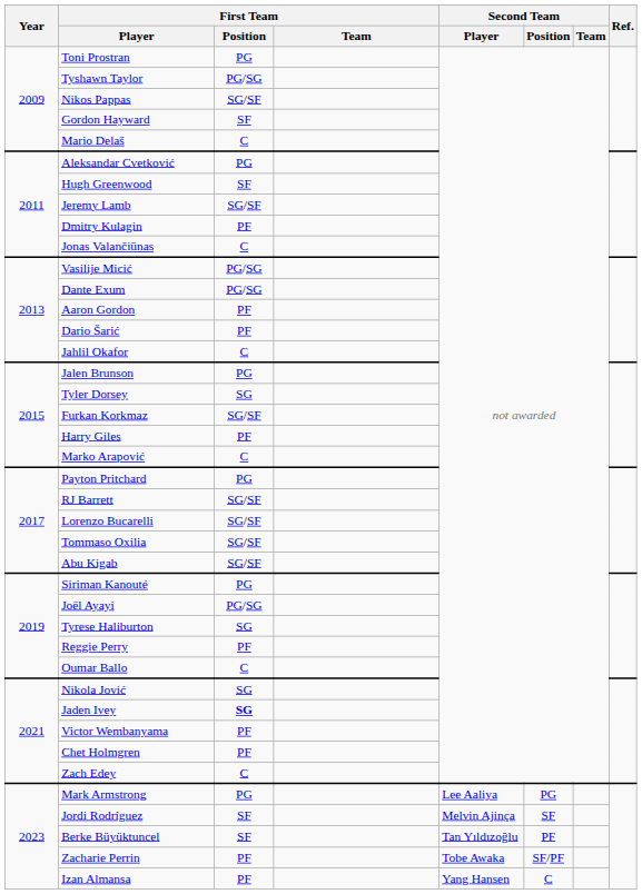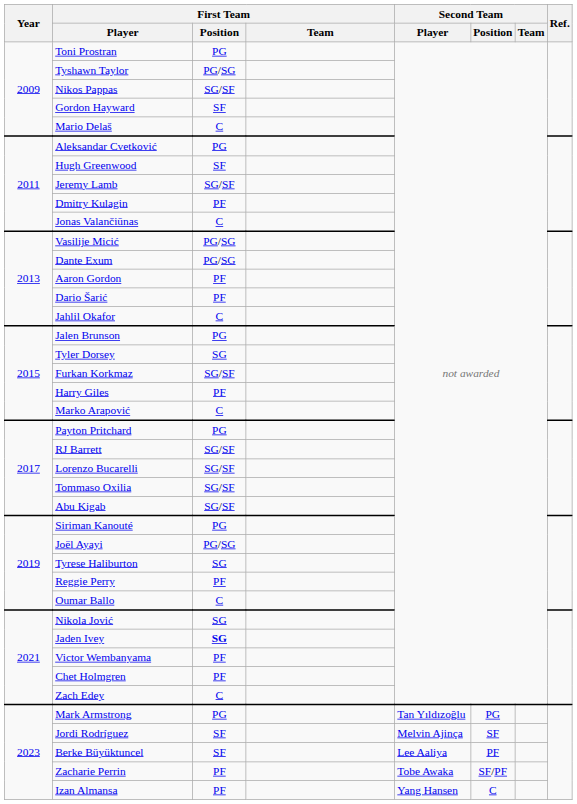 <table class="wikitable" style="width: 60%; text-align:center; font-size:95%">
 <tr>
 <th rowspan="2" width="10%">Year</th>
 <th colspan="3">First Team</th>
 <th colspan="3">Second Team</th>
 <th rowspan="2" width=5%>Ref.</th>
 </tr>
 <tr>
 <th width=30%>Player</th>
 <th width=10%>Position</th>
 <th width=35%>Team</th>
 <th width=30%>Player</th>
 <th width=10%>Position</th>
 <th width=35%>Team</th>
 </tr>
 <tr>
 <td rowspan=5><a href='#'>2009</a></td>
 <td align=left><a href='#'>Toni Prostran</a></td>
 <td align=center><a href='#'>PG</a></td>
 <td align=left></td>
 <td rowspan=35 colspan=3 style=color:#767676 align=center><em>not awarded</em></td>
 <td rowspan=5></td>
 </tr>
 <tr>
 <td align=left><a href='#'>Tyshawn Taylor</a></td>
 <td align=center><a href='#'>PG</a>/<a href='#'>SG</a></td>
 <td align=left></td>
 </tr>
 <tr>
 <td align=left><a href='#'>Nikos Pappas</a></td>
 <td align=center><a href='#'>SG</a>/<a href='#'>SF</a></td>
 <td align=left></td>
 </tr>
 <tr>
 <td align=left><a href='#'>Gordon Hayward</a></td>
 <td align=center><a href='#'>SF</a></td>
 <td align=left></td>
 </tr>
 <tr>
 <td align=left><a href='#'>Mario Delaš</a></td>
 <td align=center><a href='#'>C</a></td>
 <td align=left></td>
 </tr>
 <tr style = "border-top:2px solid black;">
 <td rowspan=5><a href='#'>2011</a></td>
 <td align=left><a href='#'>Aleksandar Cvetković</a></td>
 <td align=center><a href='#'>PG</a></td>
 <td align=left></td>
 <td rowspan=5></td>
 </tr>
 <tr>
 <td align=left><a href='#'>Hugh Greenwood</a></td>
 <td align=center><a href='#'>SF</a></td>
 <td align=left></td>
 </tr>
 <tr>
 <td align=left><a href='#'>Jeremy Lamb</a></td>
 <td align=center><a href='#'>SG</a>/<a href='#'>SF</a></td>
 <td align=left></td>
 </tr>
 <tr>
 <td align=left><a href='#'>Dmitry Kulagin</a></td>
 <td align=center><a href='#'>PF</a></td>
 <td align=left></td>
 </tr>
 <tr>
 <td align=left><a href='#'>Jonas Valančiūnas</a></td>
 <td align=center><a href='#'>C</a></td>
 <td align=left></td>
 </tr>
 <tr style = "border-top:2px solid black;">
 <td rowspan=5><a href='#'>2013</a></td>
 <td align=left><a href='#'>Vasilije Micić</a></td>
 <td align=center><a href='#'>PG</a>/<a href='#'>SG</a></td>
 <td align=left></td>
 <td rowspan=5></td>
 </tr>
 <tr>
 <td align=left><a href='#'>Dante Exum</a></td>
 <td align=center><a href='#'>PG</a>/<a href='#'>SG</a></td>
 <td align=left></td>
 </tr>
 <tr>
 <td align=left><a href='#'>Aaron Gordon</a></td>
 <td align=center><a href='#'>PF</a></td>
 <td align=left></td>
 </tr>
 <tr>
 <td align=left><a href='#'>Dario Šarić</a></td>
 <td align=center><a href='#'>PF</a></td>
 <td align=left></td>
 </tr>
 <tr>
 <td align=left><a href='#'>Jahlil Okafor</a></td>
 <td align=center><a href='#'>C</a></td>
 <td align=left></td>
 </tr>
 <tr style = "border-top:2px solid black;">
 <td rowspan=5><a href='#'>2015</a></td>
 <td align=left><a href='#'>Jalen Brunson</a></td>
 <td align=center><a href='#'>PG</a></td>
 <td align=left></td>
 <td rowspan=5></td>
 </tr>
 <tr>
 <td align=left><a href='#'>Tyler Dorsey</a></td>
 <td align=center><a href='#'>SG</a></td>
 <td align=left></td>
 </tr>
 <tr>
 <td align=left><a href='#'>Furkan Korkmaz</a></td>
 <td align=center><a href='#'>SG</a>/<a href='#'>SF</a></td>
 <td align=left></td>
 </tr>
 <tr>
 <td align=left><a href='#'>Harry Giles</a></td>
 <td align=center><a href='#'>PF</a></td>
 <td align=left></td>
 </tr>
 <tr>
 <td align=left><a href='#'>Marko Arapović</a></td>
 <td align=center><a href='#'>C</a></td>
 <td align=left></td>
 </tr>
 <tr style = "border-top:2px solid black;">
 <td rowspan=5><a href='#'>2017</a></td>
 <td align=left><a href='#'>Payton Pritchard</a></td>
 <td align=center><a href='#'>PG</a></td>
 <td align=left></td>
 <td rowspan=5></td>
 </tr>
 <tr>
 <td align=left><a href='#'>RJ Barrett</a></td>
 <td align=center><a href='#'>SG</a>/<a href='#'>SF</a></td>
 <td align=left></td>
 </tr>
 <tr>
 <td align=left><a href='#'>Lorenzo Bucarelli</a></td>
 <td align=center><a href='#'>SG</a>/<a href='#'>SF</a></td>
 <td align=left></td>
 </tr>
 <tr>
 <td align=left><a href='#'>Tommaso Oxilia</a></td>
 <td align=center><a href='#'>SG</a>/<a href='#'>SF</a></td>
 <td align=left></td>
 </tr>
 <tr>
 <td align=left><a href='#'>Abu Kigab</a></td>
 <td align=center><a href='#'>SG</a>/<a href='#'>SF</a></td>
 <td align=left></td>
 </tr>
 <tr style = "border-top:2px solid black;">
 <td rowspan=5><a href='#'>2019</a></td>
 <td align=left><a href='#'>Siriman Kanouté</a></td>
 <td align=center><a href='#'>PG</a></td>
 <td align=left></td>
 <td rowspan=5></td>
 </tr>
 <tr>
 <td align=left><a href='#'>Joël Ayayi</a></td>
 <td align=center><a href='#'>PG</a>/<a href='#'>SG</a></td>
 <td align=left></td>
 </tr>
 <tr>
 <td align=left><a href='#'>Tyrese Haliburton</a></td>
 <td align=center><a href='#'>SG</a></td>
 <td align=left></td>
 </tr>
 <tr>
 <td align=left><a href='#'>Reggie Perry</a></td>
 <td align=center><a href='#'>PF</a></td>
 <td align=left></td>
 </tr>
 <tr>
 <td align=left><a href='#'>Oumar Ballo</a></td>
 <td align=center><a href='#'>C</a></td>
 <td align=left></td>
 </tr>
 <tr style = "border-top:2px solid black;">
 <td rowspan=5><a href='#'>2021</a></td>
 <td align=left><a href='#'>Nikola Jović</a></td>
 <td align=center><a href='#'>SG</a></td>
 <td align=left></td>
 <td rowspan=5></td>
 </tr>
 <tr>
 <td align=left><a href='#'>Jaden Ivey</a></td>
 <td align=center><strong><a href='#'>SG</a></strong></td>
 <td align=left></td>
 </tr>
 <tr>
 <td align=left><a href='#'>Victor Wembanyama</a></td>
 <td align=center><a href='#'>PF</a></td>
 <td align=left></td>
 </tr>
 <tr>
 <td align=left><a href='#'>Chet Holmgren</a></td>
 <td align=center><a href='#'>PF</a></td>
 <td align=left></td>
 </tr>
 <tr>
 <td align=left><a href='#'>Zach Edey</a></td>
 <td align=center><a href='#'>C</a></td>
 <td align=left></td>
 </tr>
 <tr style = "border-top:2px solid black;">
 <td rowspan=5><a href='#'>2023</a></td>
 <td align=left><a href='#'>Mark Armstrong</a></td>
 <td align=center><a href='#'>PG</a></td>
 <td align=left></td>
-<td align=left><a href='#'>Lee Aaliya</a></td>
+<td align=left><a href='#'>Tan Yıldızoğlu</a></td>
 <td align=center><a href='#'>PG</a></td>
 <td align=left></td>
 <td rowspan=5></td>
 </tr>
 <tr>
 <td align=left><a href='#'>Jordi Rodríguez</a></td>
 <td align=center><a href='#'>SF</a></td>
 <td align=left></td>
 <td align=left><a href='#'>Melvin Ajinça</a></td>
 <td align=center><a href='#'>SF</a></td>
 <td align=left></td>
 </tr>
 <tr>
 <td align=left><a href='#'>Berke Büyüktuncel</a></td>
 <td align=center><a href='#'>SF</a></td>
 <td align=left></td>
-<td align=left><a href='#'>Tan Yıldızoğlu</a></td>
+<td align=left><a href='#'>Lee Aaliya</a></td>
 <td align=center><a href='#'>PF</a></td>
 <td align=left></td>
 </tr>
 <tr>
 <td align=left><a href='#'>Zacharie Perrin</a></td>
 <td align=center><a href='#'>PF</a></td>
 <td align=left></td>
 <td align=left><a href='#'>Tobe Awaka</a></td>
 <td align=center><a href='#'>SF</a>/<a href='#'>PF</a></td>
 <td align=left></td>
 </tr>
 <tr>
 <td align=left><a href='#'>Izan Almansa</a></td>
 <td align=center><a href='#'>PF</a></td>
 <td align=left></td>
 <td align=left><a href='#'>Yang Hansen</a></td>
 <td align=center><a href='#'>C</a></td>
 <td align=left></td>
 </tr>
 </table>
